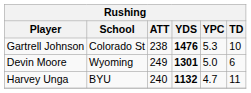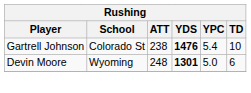 <table class="wikitable">
 <tr>
 <th colspan="6" align="center">Rushing</th>
 </tr>
 <tr>
 <th>Player</th>
 <th>School</th>
 <th>ATT</th>
 <th>YDS</th>
 <th>YPC</th>
 <th>TD</th>
 </tr>
 <tr>
 <td>Gartrell Johnson</td>
 <td>Colorado St</td>
 <td>238</td>
 <td><strong>1476</strong></td>
-<td>5.3</td>
+<td>5.4</td>
 <td>10</td>
 </tr>
 <tr>
 <td>Devin Moore</td>
 <td>Wyoming</td>
-<td>249</td>
+<td>248</td>
 <td><strong>1301</strong></td>
 <td>5.0</td>
 <td>6</td>
 </tr>
 <tr>
-<td>Harvey Unga</td>
-<td>BYU</td>
-<td>240</td>
-<td><strong>1132</strong></td>
-<td>4.7</td>
-<td>11</td>
-</tr>
-<tr>
 </tr>
 </table>
